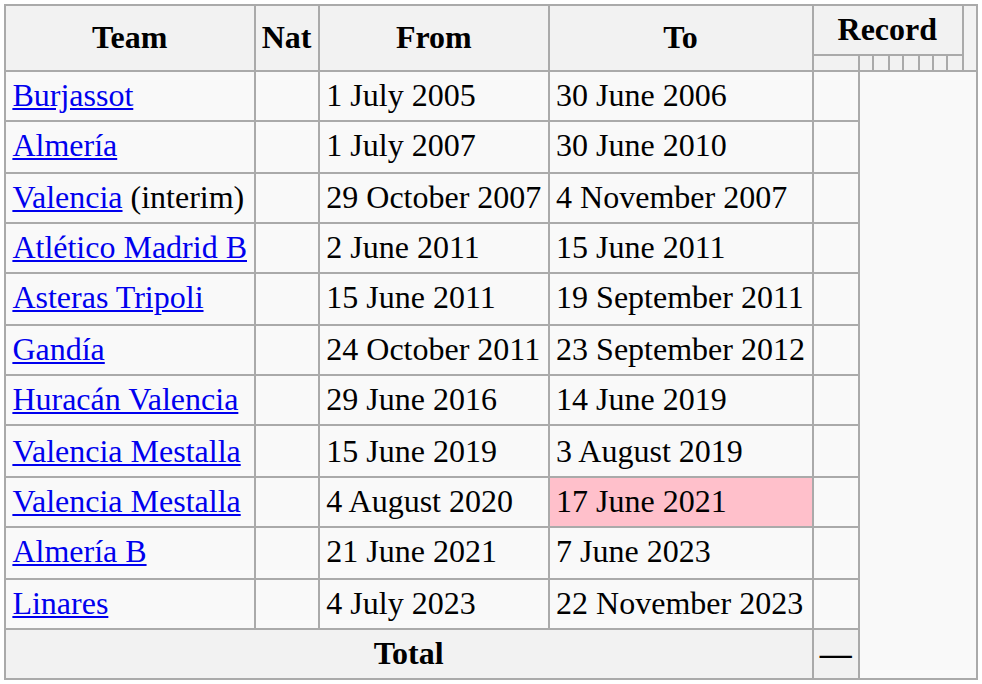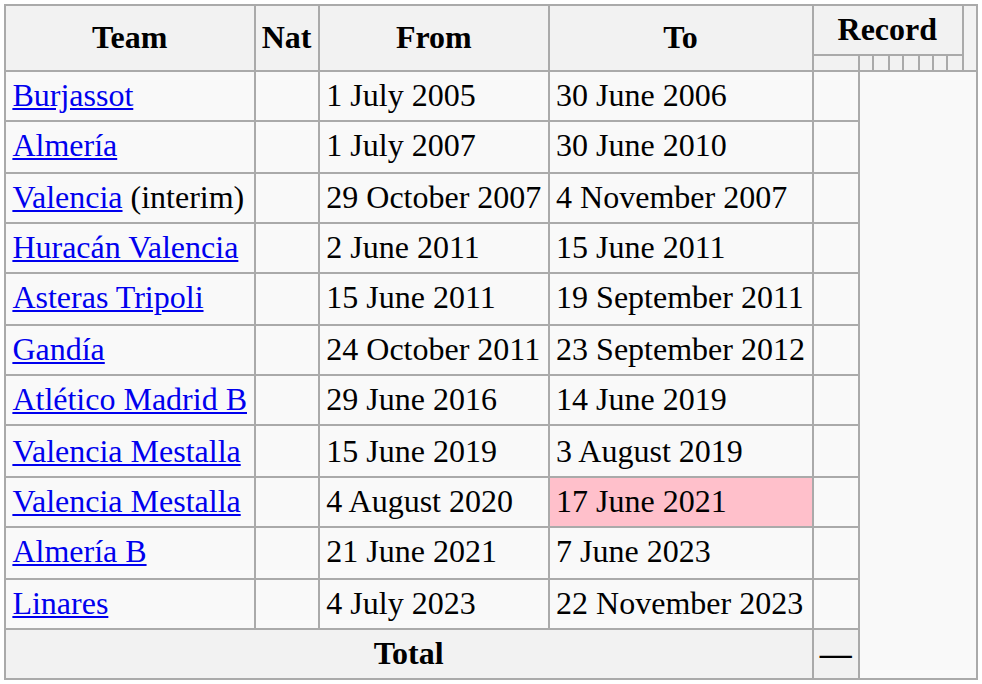 <table class="wikitable" style="text-align: center">
 <tr>
 <th rowspan="2">Team</th>
 <th rowspan="2">Nat</th>
 <th rowspan="2">From</th>
 <th rowspan="2">To</th>
 <th colspan="8">Record</th>
 <th rowspan=2></th>
 </tr>
 <tr>
 <th></th>
 <th></th>
 <th></th>
 <th></th>
 <th></th>
 <th></th>
 <th></th>
 <th></th>
 </tr>
 <tr>
 <td align=left><a href='#'>Burjassot</a></td>
 <td></td>
 <td align=left>1 July 2005</td>
 <td align=left>30 June 2006<br></td>
 <td></td>
 </tr>
 <tr>
 <td align=left><a href='#'>Almería</a></td>
 <td></td>
 <td align=left>1 July 2007</td>
 <td align=left>30 June 2010<br></td>
 <td></td>
 </tr>
 <tr>
 <td align=left><a href='#'>Valencia</a> (interim)</td>
 <td></td>
 <td align=left>29 October 2007</td>
 <td align=left>4 November 2007<br></td>
 <td></td>
 </tr>
 <tr>
-<td align=left><a href='#'>Atlético Madrid B</a></td>
+<td align=left><a href='#'>Huracán Valencia</a></td>
 <td></td>
 <td align=left>2 June 2011</td>
 <td align=left>15 June 2011<br></td>
 <td></td>
 </tr>
 <tr>
 <td align=left><a href='#'>Asteras Tripoli</a></td>
 <td></td>
 <td align=left>15 June 2011</td>
 <td align=left>19 September 2011<br></td>
 <td></td>
 </tr>
 <tr>
 <td align=left><a href='#'>Gandía</a></td>
 <td></td>
 <td align=left>24 October 2011</td>
 <td align=left>23 September 2012<br></td>
 <td></td>
 </tr>
 <tr>
-<td align=left><a href='#'>Huracán Valencia</a></td>
+<td align=left><a href='#'>Atlético Madrid B</a></td>
 <td></td>
 <td align=left>29 June 2016</td>
 <td align=left>14 June 2019<br></td>
 <td></td>
 </tr>
 <tr>
 <td align=left><a href='#'>Valencia Mestalla</a></td>
 <td></td>
 <td align=left>15 June 2019</td>
 <td align=left>3 August 2019<br></td>
 <td></td>
 </tr>
 <tr>
 <td align=left><a href='#'>Valencia Mestalla</a></td>
 <td></td>
 <td align=left>4 August 2020</td>
 <td align=left style="background: pink;">17 June 2021<br></td>
 <td></td>
 </tr>
 <tr>
 <td align=left><a href='#'>Almería B</a></td>
 <td></td>
 <td align=left>21 June 2021</td>
 <td align=left>7 June 2023<br></td>
 <td></td>
 </tr>
 <tr>
 <td align=left><a href='#'>Linares</a></td>
 <td></td>
 <td align=left>4 July 2023</td>
 <td align=left>22 November 2023<br></td>
 <td></td>
 </tr>
 <tr>
 <th colspan="4">Total<br></th>
 <th>—</th>
 </tr>
 </table>
